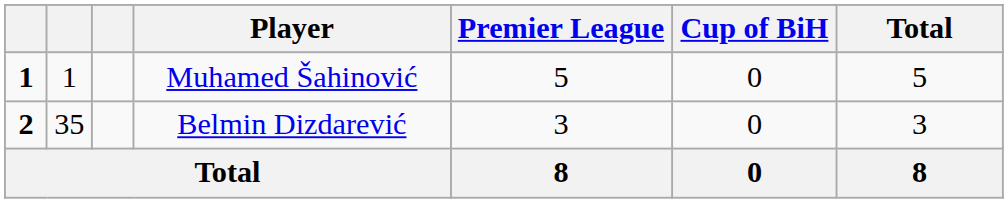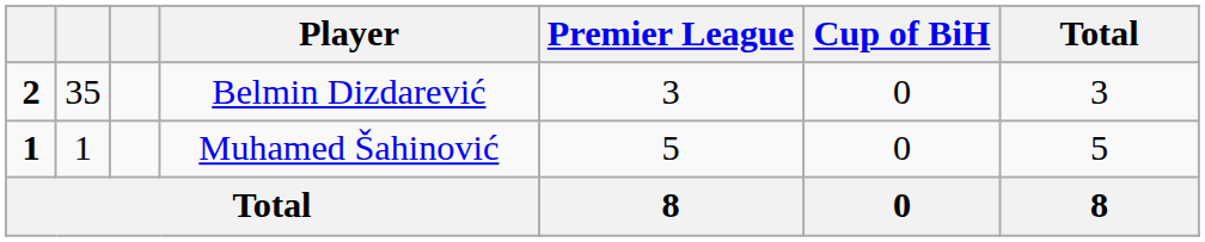 <table class="wikitable" style="text-align:center;">
 <tr>
 <th width=15></th>
 <th width=15></th>
 <th width=15></th>
 <th width=160>Player</th>
 <th width=110><a href='#'>Premier League</a></th>
 <th width=80><a href='#'>Cup of BiH</a></th>
 <th width=80>Total</th>
 </tr>
 <tr>
+<td><strong>2</strong></td>
+<td>35</td>
+<td></td>
+<td><a href='#'>Belmin Dizdarević</a></td>
+<td>3</td>
+<td>0</td>
+<td>3</td>
+</tr>
+<tr>
 <td><strong>1</strong></td>
 <td>1</td>
 <td></td>
 <td><a href='#'>Muhamed Šahinović</a></td>
 <td>5</td>
 <td>0</td>
 <td>5</td>
 </tr>
 <tr>
-<td><strong>2</strong></td>
-<td>35</td>
-<td></td>
-<td><a href='#'>Belmin Dizdarević</a></td>
-<td>3</td>
-<td>0</td>
-<td>3</td>
-</tr>
-<tr>
 <th colspan="4">Total</th>
 <th>8</th>
 <th>0</th>
 <th>8</th>
 </tr>
 </table>
